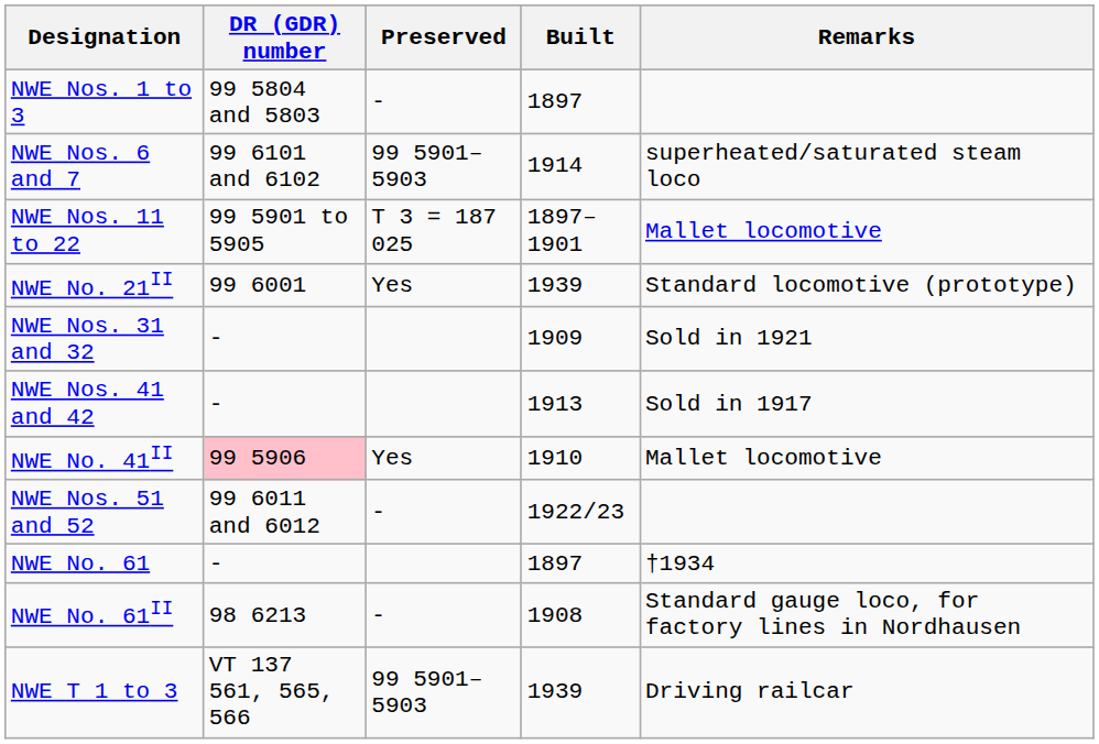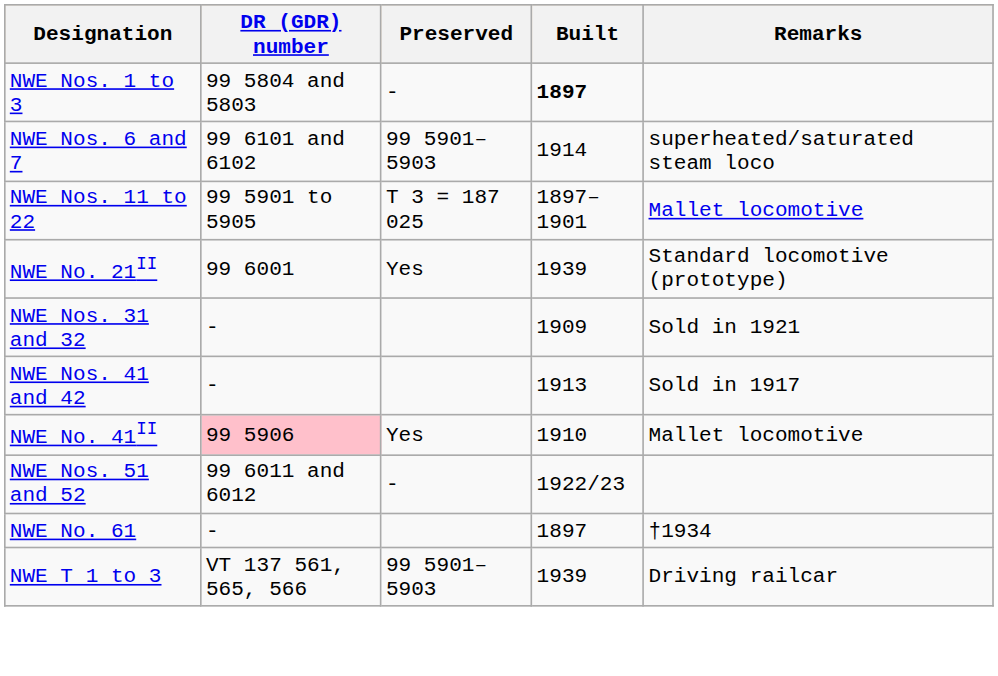 <table class="wikitable">
 <tr style="background:#ffdead;">
 <th>Designation</th>
 <th><a href='#'>DR (GDR) number</a></th>
 <th>Preserved</th>
 <th>Built</th>
 <th>Remarks</th>
 </tr>
 <tr>
 <td><a href='#'>NWE Nos. 1 to 3</a></td>
 <td>99 5804 and 5803</td>
 <td>-</td>
-<td>1897</td>
+<td><strong>1897</strong></td>
 <td></td>
 </tr>
 <tr>
 <td><a href='#'>NWE Nos. 6 and 7</a></td>
 <td>99 6101 and 6102</td>
 <td>99 5901–5903</td>
 <td>1914</td>
 <td>superheated/saturated steam loco</td>
 </tr>
 <tr>
 <td><a href='#'>NWE Nos. 11 to 22</a></td>
 <td>99 5901 to 5905</td>
 <td>T 3 = 187 025</td>
 <td>1897–1901</td>
 <td><a href='#'>Mallet locomotive</a></td>
 </tr>
 <tr>
 <td><a href='#'>NWE No. 21<sup>II</sup></a></td>
 <td>99 6001</td>
 <td>Yes</td>
 <td>1939</td>
 <td>Standard locomotive (prototype)</td>
 </tr>
 <tr>
 <td><a href='#'>NWE Nos. 31 and 32</a></td>
 <td>-</td>
 <td></td>
 <td>1909</td>
 <td>Sold in 1921</td>
 </tr>
 <tr>
 <td><a href='#'>NWE Nos. 41 and 42</a></td>
 <td>-</td>
 <td></td>
 <td>1913</td>
 <td>Sold in 1917</td>
 </tr>
 <tr>
 <td><a href='#'>NWE No. 41<sup>II</sup></a></td>
 <td style="background: pink;">99 5906</td>
 <td>Yes</td>
 <td>1910</td>
 <td>Mallet locomotive</td>
 </tr>
 <tr>
 <td><a href='#'>NWE Nos. 51 and 52</a></td>
 <td>99 6011 and 6012</td>
 <td>-</td>
 <td>1922/23</td>
 <td></td>
 </tr>
 <tr>
 <td><a href='#'>NWE No. 61</a></td>
 <td>-</td>
 <td></td>
 <td>1897</td>
 <td>†1934</td>
 </tr>
 <tr>
-<td><a href='#'>NWE No. 61<sup>II</sup></a></td>
-<td>98 6213</td>
-<td>-</td>
-<td>1908</td>
-<td>Standard gauge loco, for factory lines in Nordhausen</td>
-</tr>
-<tr>
 <td><a href='#'>NWE T 1 to 3</a></td>
 <td>VT 137 561, 565, 566</td>
 <td>99 5901–5903</td>
 <td>1939</td>
 <td>Driving railcar</td>
 </tr>
 </table>
